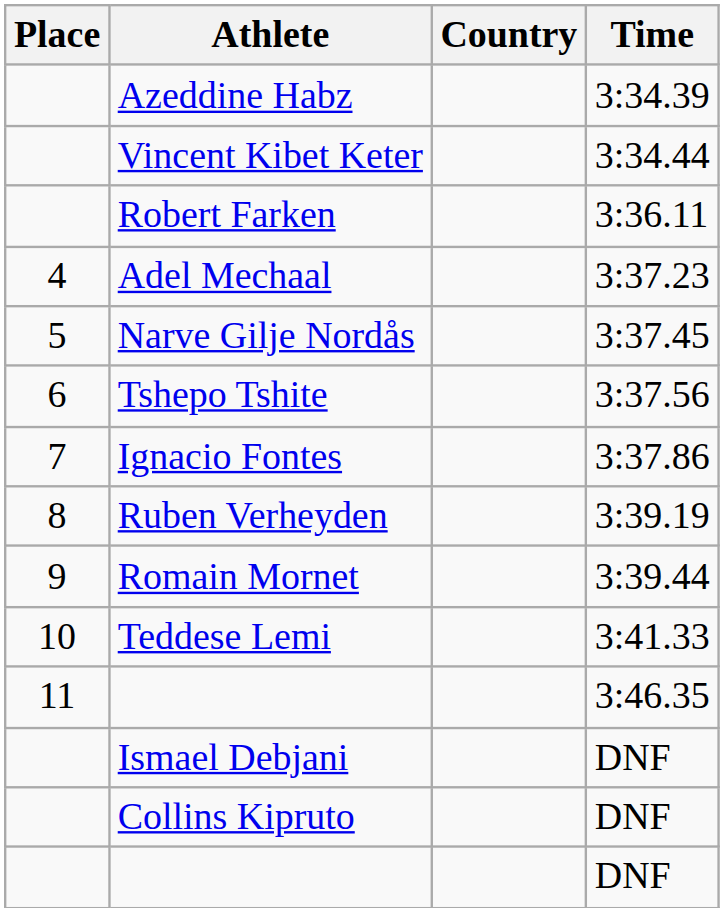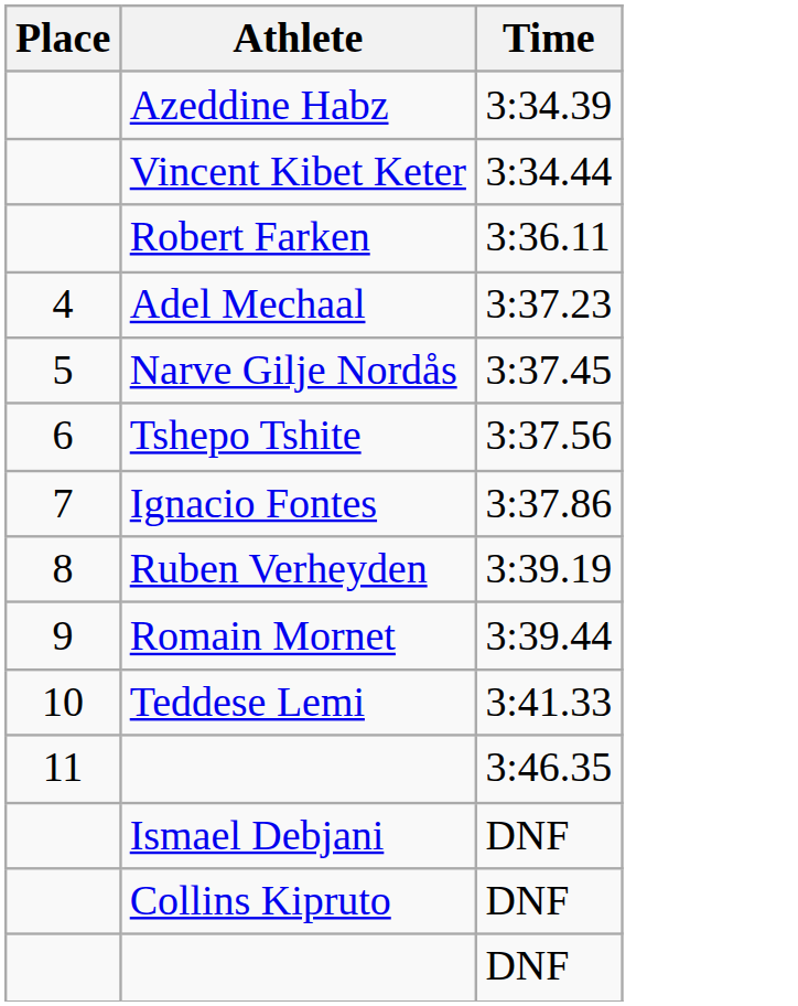 <table class="wikitable">
 <tr>
 <th>Place</th>
 <th>Athlete</th>
-<th>Country</th>
 <th>Time</th>
 </tr>
 <tr>
 <td align=center></td>
 <td><a href='#'>Azeddine Habz</a></td>
-<td></td>
 <td>3:34.39</td>
 </tr>
 <tr>
 <td align=center></td>
 <td><a href='#'>Vincent Kibet Keter</a></td>
-<td></td>
 <td>3:34.44</td>
 </tr>
 <tr>
 <td align=center></td>
 <td><a href='#'>Robert Farken</a></td>
-<td></td>
 <td>3:36.11</td>
 </tr>
 <tr>
 <td align=center>4</td>
 <td><a href='#'>Adel Mechaal</a></td>
-<td></td>
 <td>3:37.23</td>
 </tr>
 <tr>
 <td align=center>5</td>
 <td><a href='#'>Narve Gilje Nordås</a></td>
-<td></td>
 <td>3:37.45</td>
 </tr>
 <tr>
 <td align=center>6</td>
 <td><a href='#'>Tshepo Tshite</a></td>
-<td></td>
 <td>3:37.56</td>
 </tr>
 <tr>
 <td align=center>7</td>
 <td><a href='#'>Ignacio Fontes</a></td>
-<td></td>
 <td>3:37.86</td>
 </tr>
 <tr>
 <td align=center>8</td>
 <td><a href='#'>Ruben Verheyden</a></td>
-<td></td>
 <td>3:39.19</td>
 </tr>
 <tr>
 <td align=center>9</td>
 <td><a href='#'>Romain Mornet</a></td>
-<td></td>
 <td>3:39.44</td>
 </tr>
 <tr>
 <td align=center>10</td>
 <td><a href='#'>Teddese Lemi</a></td>
-<td></td>
 <td>3:41.33</td>
 </tr>
 <tr>
 <td align=center>11</td>
-<td></td>
 <td></td>
 <td>3:46.35</td>
 </tr>
 <tr>
 <td align=center></td>
 <td><a href='#'>Ismael Debjani</a></td>
-<td></td>
 <td>DNF</td>
 </tr>
 <tr>
 <td align=center></td>
 <td><a href='#'>Collins Kipruto</a></td>
-<td></td>
 <td>DNF</td>
 </tr>
 <tr>
 <td align=center></td>
 <td></td>
-<td></td>
 <td>DNF</td>
 </tr>
 </table>
